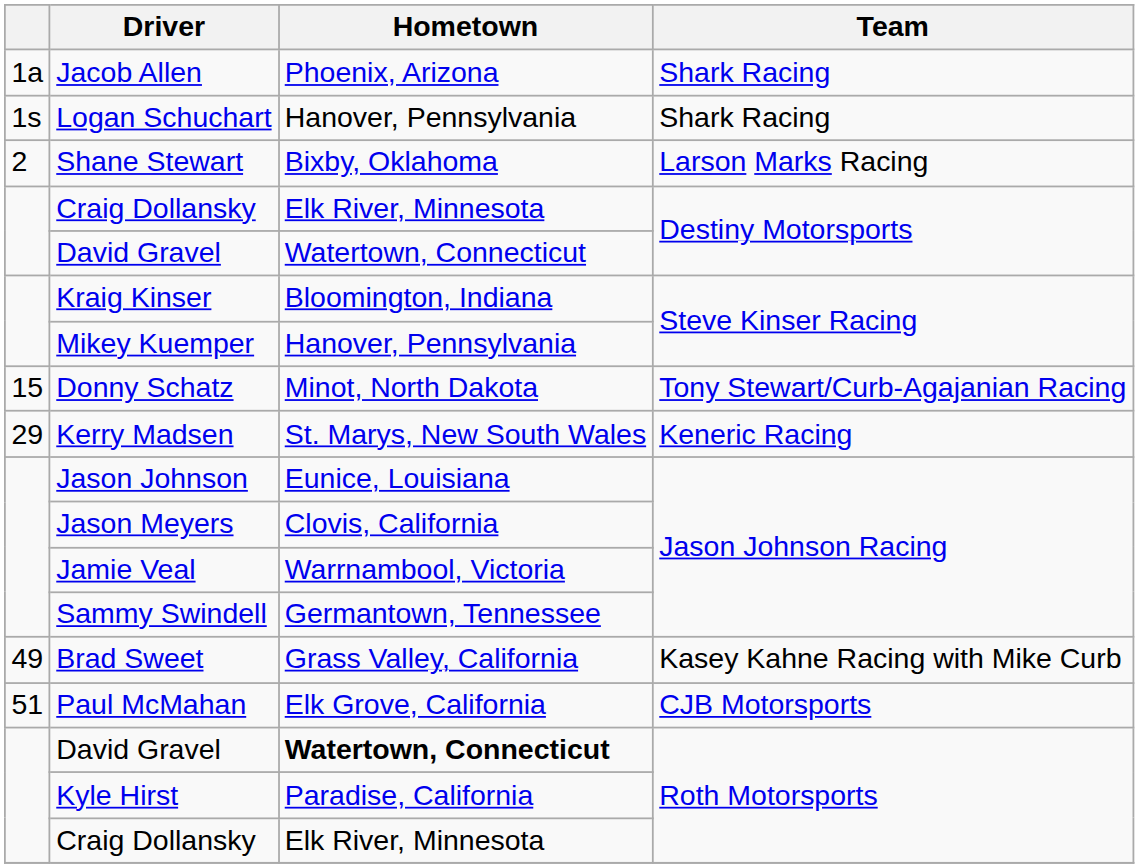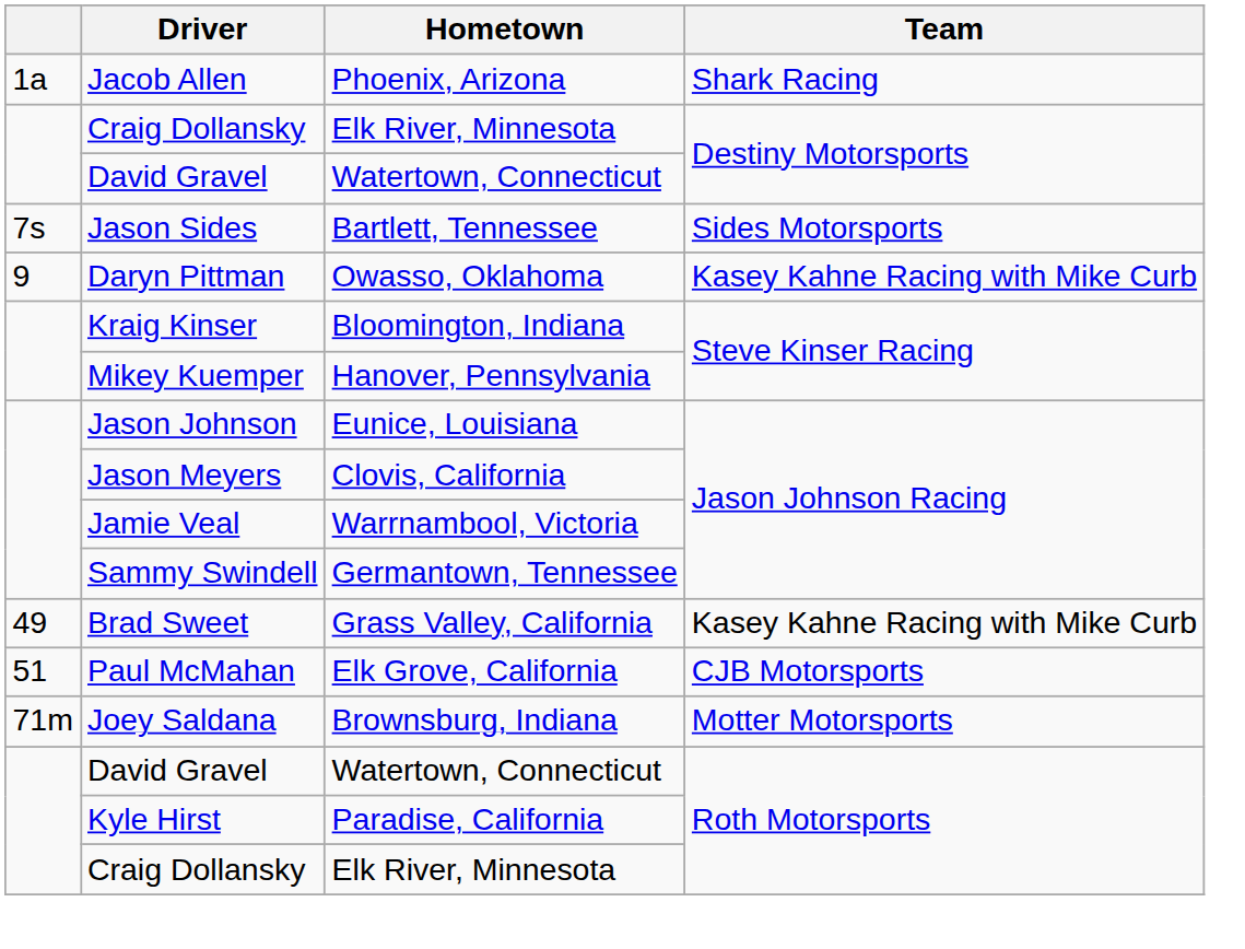 <table class="wikitable">
 <tr>
 <th></th>
 <th>Driver</th>
 <th>Hometown</th>
 <th>Team</th>
 </tr>
 <tr>
 <td>1a</td>
 <td><a href='#'>Jacob Allen</a></td>
 <td><a href='#'>Phoenix, Arizona</a></td>
 <td><a href='#'>Shark Racing</a></td>
 </tr>
 <tr>
-<td>1s</td>
-<td><a href='#'>Logan Schuchart</a></td>
-<td>Hanover, Pennsylvania</td>
-<td>Shark Racing</td>
-</tr>
-<tr>
-<td>2</td>
-<td><a href='#'>Shane Stewart</a></td>
-<td><a href='#'>Bixby, Oklahoma</a></td>
-<td><a href='#'>Larson</a> <a href='#'>Marks</a> Racing</td>
-</tr>
-<tr>
 <td rowspan="2"></td>
 <td><a href='#'>Craig Dollansky</a></td>
 <td><a href='#'>Elk River, Minnesota</a></td>
 <td rowspan="2"><a href='#'>Destiny Motorsports</a></td>
 </tr>
 <tr>
 <td><a href='#'>David Gravel</a></td>
 <td><a href='#'>Watertown, Connecticut</a></td>
 </tr>
 <tr>
+<td>7s</td>
+<td><a href='#'>Jason Sides</a></td>
+<td><a href='#'>Bartlett, Tennessee</a></td>
+<td><a href='#'>Sides Motorsports</a></td>
+</tr>
+<tr>
+<td>9</td>
+<td><a href='#'>Daryn Pittman</a></td>
+<td><a href='#'>Owasso, Oklahoma</a></td>
+<td><a href='#'>Kasey Kahne Racing with Mike Curb</a></td>
+</tr>
+<tr>
 <td rowspan="2"></td>
 <td><a href='#'>Kraig Kinser</a></td>
 <td><a href='#'>Bloomington, Indiana</a></td>
 <td rowspan="2"><a href='#'>Steve Kinser Racing</a></td>
 </tr>
 <tr>
 <td><a href='#'>Mikey Kuemper</a></td>
 <td><a href='#'>Hanover, Pennsylvania</a></td>
-</tr>
-<tr>
-<td>15</td>
-<td><a href='#'>Donny Schatz</a></td>
-<td><a href='#'>Minot, North Dakota</a></td>
-<td><a href='#'>Tony Stewart/Curb-Agajanian Racing</a></td>
-</tr>
-<tr>
-<td>29</td>
-<td><a href='#'>Kerry Madsen</a></td>
-<td><a href='#'>St. Marys, New South Wales</a></td>
-<td><a href='#'>Keneric Racing</a></td>
 </tr>
 <tr>
 <td rowspan="4"></td>
 <td><a href='#'>Jason Johnson</a></td>
 <td><a href='#'>Eunice, Louisiana</a></td>
 <td rowspan="4"><a href='#'>Jason Johnson Racing</a></td>
 </tr>
 <tr>
 <td><a href='#'>Jason Meyers</a></td>
 <td><a href='#'>Clovis, California</a></td>
 </tr>
 <tr>
 <td><a href='#'>Jamie Veal</a></td>
 <td><a href='#'>Warrnambool, Victoria</a></td>
 </tr>
 <tr>
 <td><a href='#'>Sammy Swindell</a></td>
 <td><a href='#'>Germantown, Tennessee</a></td>
 </tr>
 <tr>
 <td>49</td>
 <td><a href='#'>Brad Sweet</a></td>
 <td><a href='#'>Grass Valley, California</a></td>
 <td>Kasey Kahne Racing with Mike Curb</td>
 </tr>
 <tr>
 <td>51</td>
 <td><a href='#'>Paul McMahan</a></td>
 <td><a href='#'>Elk Grove, California</a></td>
 <td><a href='#'>CJB Motorsports</a></td>
 </tr>
 <tr>
+<td>71m</td>
+<td><a href='#'>Joey Saldana</a></td>
+<td><a href='#'>Brownsburg, Indiana</a></td>
+<td><a href='#'>Motter Motorsports</a></td>
+</tr>
+<tr>
 <td rowspan="3"></td>
 <td>David Gravel</td>
-<td><strong>Watertown, Connecticut</strong></td>
+<td>Watertown, Connecticut</td>
 <td rowspan="3"><a href='#'>Roth Motorsports</a></td>
 </tr>
 <tr>
 <td><a href='#'>Kyle Hirst</a></td>
 <td><a href='#'>Paradise, California</a></td>
 </tr>
 <tr>
 <td>Craig Dollansky</td>
 <td>Elk River, Minnesota</td>
 </tr>
 <tr>
 </tr>
 </table>
